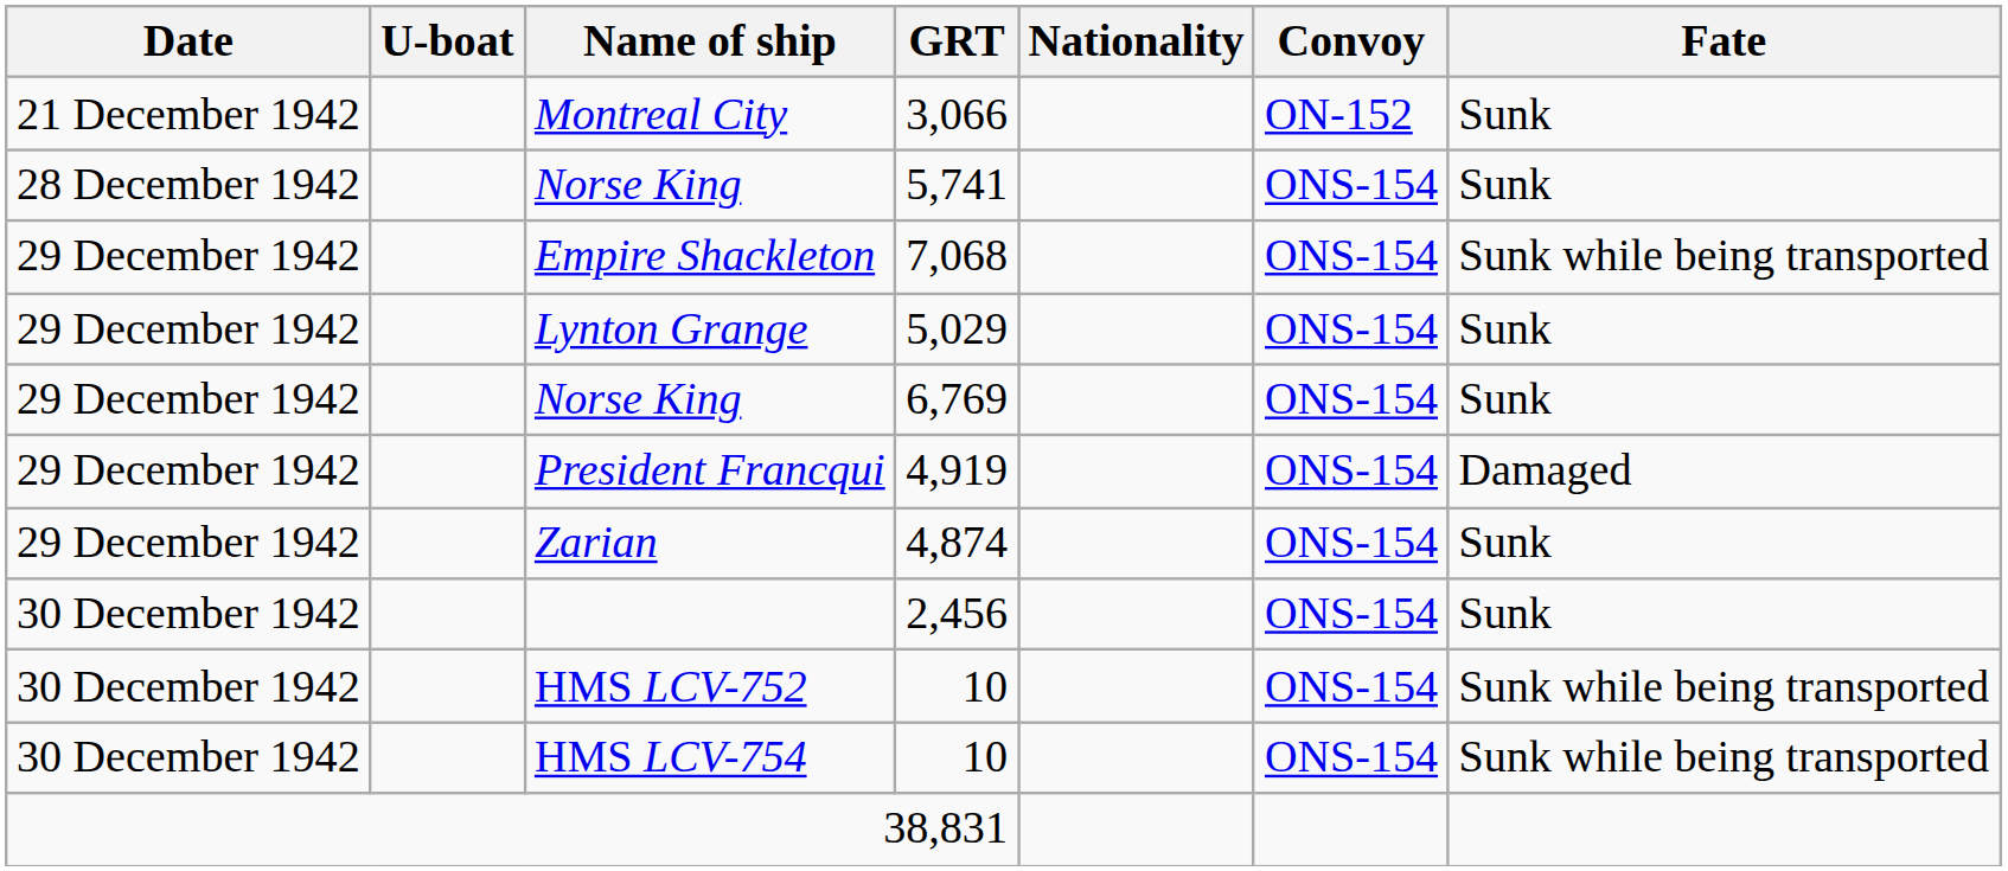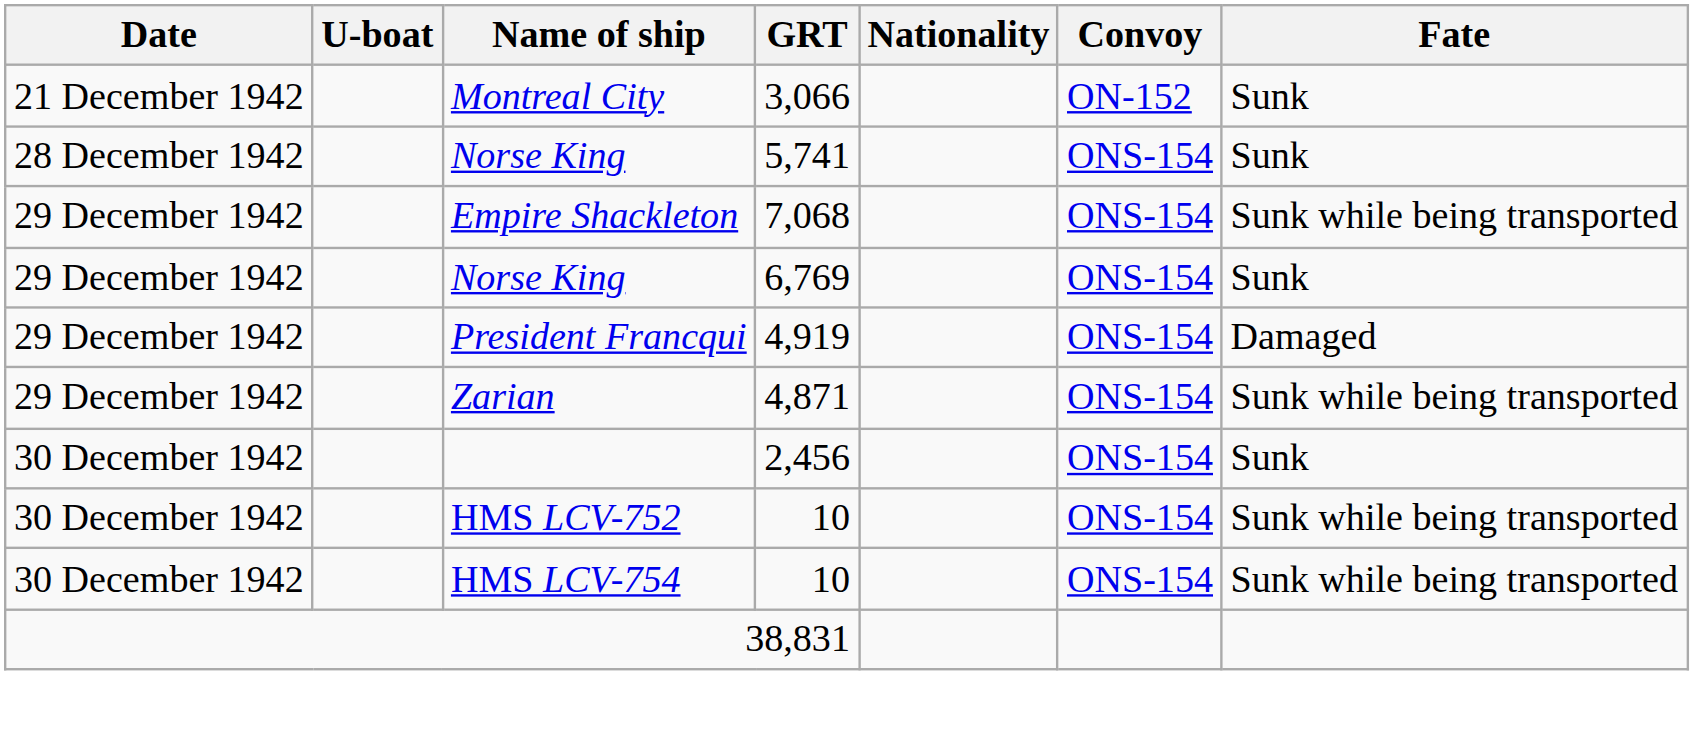 <table class="wikitable">
 <tr>
 <th>Date</th>
 <th>U-boat</th>
 <th>Name of ship</th>
 <th>GRT</th>
 <th>Nationality</th>
 <th>Convoy</th>
 <th>Fate</th>
 </tr>
 <tr>
 <td align="right">21 December 1942</td>
 <td align="center"></td>
 <td align="left"><a href='#'><em>Montreal City</em></a></td>
 <td align="right">3,066</td>
 <td align="left"></td>
 <td align="left"><a href='#'>ON-152</a></td>
 <td align="left">Sunk</td>
 </tr>
 <tr>
 <td align="right">28 December 1942</td>
 <td align="center"></td>
 <td align="left"><a href='#'><em>Norse King</em></a></td>
 <td align="right">5,741</td>
 <td align="left"></td>
 <td align="left"><a href='#'>ONS-154</a></td>
 <td align="left">Sunk</td>
 </tr>
 <tr>
 <td align="right">29 December 1942</td>
 <td align="center"></td>
 <td align="left"><a href='#'><em>Empire Shackleton</em></a></td>
 <td align="right">7,068</td>
 <td align="left"></td>
 <td align="left"><a href='#'>ONS-154</a></td>
 <td align="left">Sunk while being transported</td>
 </tr>
 <tr>
 <td align="right">29 December 1942</td>
 <td align="center"></td>
-<td align="left"><a href='#'><em>Lynton Grange</em></a></td>
-<td align="right">5,029</td>
-<td align="left"></td>
-<td align="left"><a href='#'>ONS-154</a></td>
-<td align="left">Sunk</td>
-</tr>
-<tr>
-<td align="right">29 December 1942</td>
-<td align="center"></td>
 <td align="left"><a href='#'><em>Norse King</em></a></td>
 <td align="right">6,769</td>
 <td align="left"></td>
 <td align="left"><a href='#'>ONS-154</a></td>
 <td align="left">Sunk</td>
 </tr>
 <tr>
 <td align="right">29 December 1942</td>
 <td align="center"></td>
 <td align="left"><a href='#'><em>President Francqui</em></a></td>
 <td align="right">4,919</td>
 <td align="left"></td>
 <td align="left"><a href='#'>ONS-154</a></td>
 <td align="left">Damaged</td>
 </tr>
 <tr>
 <td align="right">29 December 1942</td>
 <td align="center"></td>
 <td align="left"><a href='#'><em>Zarian</em></a></td>
-<td align="right">4,874</td>
+<td align="right">4,871</td>
 <td align="left"></td>
 <td align="left"><a href='#'>ONS-154</a></td>
-<td align="left">Sunk</td>
+<td align="left">Sunk while being transported</td>
 </tr>
 <tr>
 <td align="right">30 December 1942</td>
 <td align="center"></td>
 <td align="left"></td>
 <td align="right">2,456</td>
 <td align="left"></td>
 <td align="left"><a href='#'>ONS-154</a></td>
 <td align="left">Sunk</td>
 </tr>
 <tr>
 <td align="right">30 December 1942</td>
 <td align="center"></td>
 <td align="left"><a href='#'>HMS <em>LCV-752</em></a></td>
 <td align="right">10</td>
 <td align="left"></td>
 <td align="left"><a href='#'>ONS-154</a></td>
 <td align="left">Sunk while being transported</td>
 </tr>
 <tr>
 <td align="right">30 December 1942</td>
 <td align="center"></td>
 <td align="left"><a href='#'>HMS <em>LCV-754</em></a></td>
 <td align="right">10</td>
 <td align="left"></td>
 <td align="left"><a href='#'>ONS-154</a></td>
 <td align="left">Sunk while being transported</td>
 </tr>
 <tr>
 <td colspan=4 align="right">38,831</td>
 <td></td>
 <td></td>
 <td></td>
 </tr>
 </table>
